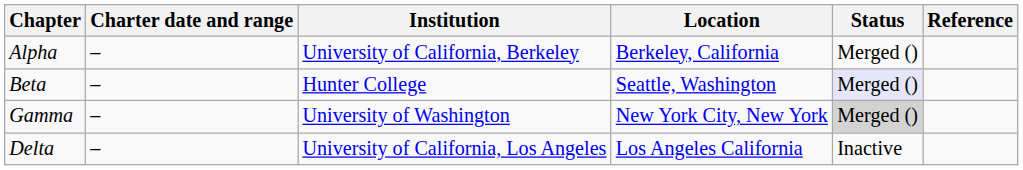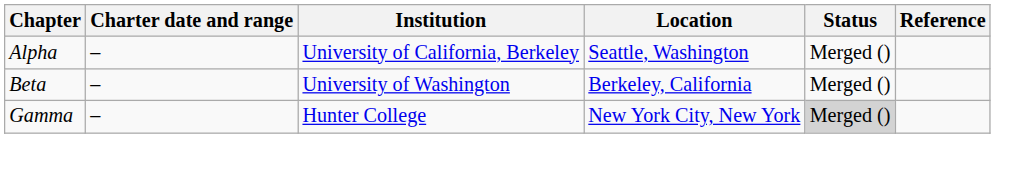 <table class="sortable wikitable">
 <tr>
 <th>Chapter</th>
 <th>Charter date and range</th>
 <th>Institution</th>
 <th>Location</th>
 <th>Status</th>
 <th>Reference</th>
 </tr>
 <tr>
 <td><em>Alpha</em></td>
 <td> – </td>
 <td><a href='#'>University of California, Berkeley</a></td>
-<td><a href='#'>Berkeley, California</a></td>
+<td><a href='#'>Seattle, Washington</a></td>
 <td>Merged (<strong></strong>)</td>
 <td></td>
 </tr>
 <tr>
 <td><em>Beta</em></td>
 <td>–</td>
-<td><a href='#'>Hunter College</a></td>
-<td><a href='#'>Seattle, Washington</a></td>
-<td style="background: lavender;">Merged (<strong></strong>)</td>
+<td><a href='#'>University of Washington</a></td>
+<td><a href='#'>Berkeley, California</a></td>
+<td>Merged (<strong></strong>)</td>
 <td></td>
 </tr>
 <tr>
 <td><em>Gamma</em></td>
 <td>–</td>
-<td><a href='#'>University of Washington</a></td>
+<td><a href='#'>Hunter College</a></td>
 <td><a href='#'>New York City, New York</a></td>
 <td style="background: lightgrey;">Merged (<strong></strong>)</td>
 <td></td>
 </tr>
-<tr>
-<td><em>Delta</em></td>
-<td>–</td>
-<td><a href='#'>University of California, Los Angeles</a></td>
-<td><a href='#'>Los Angeles California</a></td>
-<td>Inactive</td>
-<td></td>
-</tr>
 </table>
